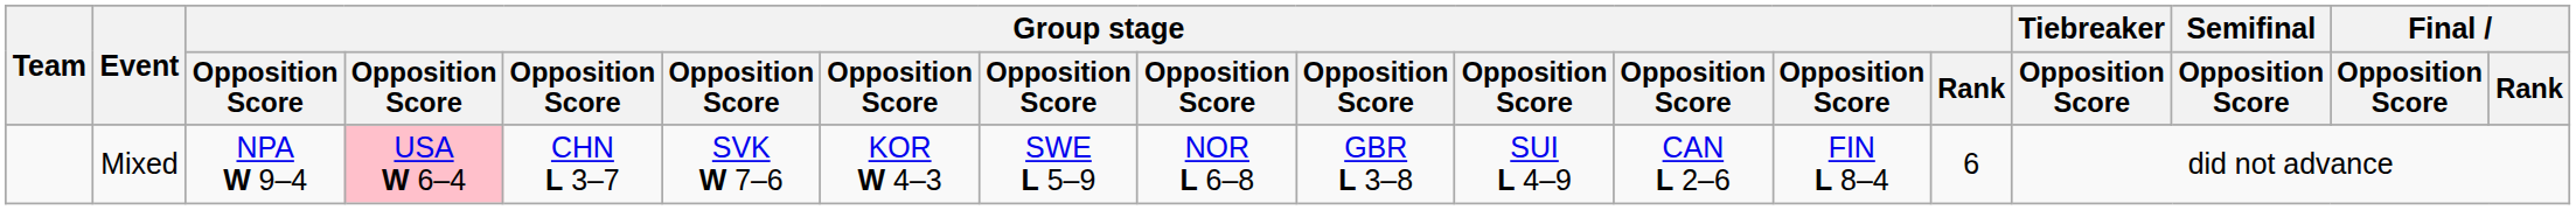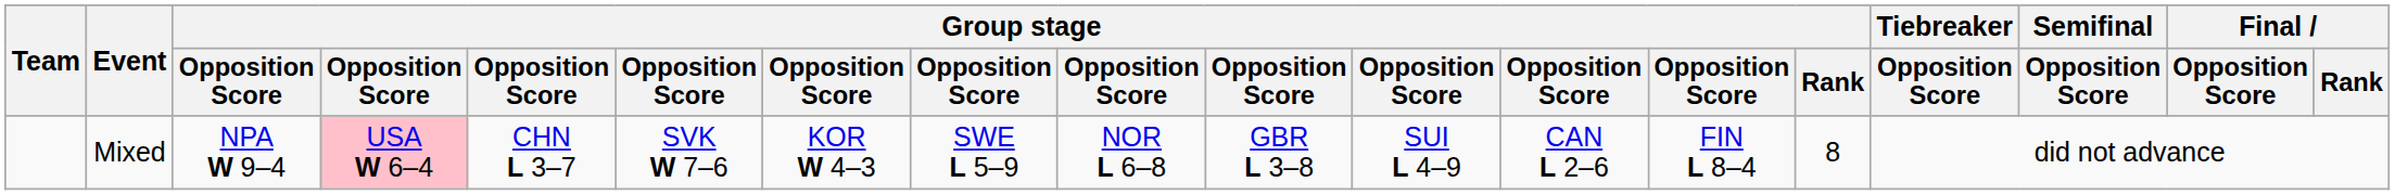 <table class=wikitable style="font-size:90%">
 <tr>
 <th rowspan=2>Team</th>
 <th rowspan=2>Event</th>
 <th colspan=12>Group stage</th>
 <th>Tiebreaker</th>
 <th>Semifinal</th>
 <th colspan=2>Final / </th>
 </tr>
 <tr style="font-size:95%">
 <th>Opposition<br>Score</th>
 <th>Opposition<br>Score</th>
 <th>Opposition<br>Score</th>
 <th>Opposition<br>Score</th>
 <th>Opposition<br>Score</th>
 <th>Opposition<br>Score</th>
 <th>Opposition<br>Score</th>
 <th>Opposition<br>Score</th>
 <th>Opposition<br>Score</th>
 <th>Opposition<br>Score</th>
 <th>Opposition<br>Score</th>
 <th>Rank</th>
 <th>Opposition<br>Score</th>
 <th>Opposition<br>Score</th>
 <th>Opposition<br>Score</th>
 <th>Rank</th>
 </tr>
 <tr align="center">
 <td align="left"></td>
 <td>Mixed</td>
 <td> <a href='#'>NPA</a><br><strong>W</strong> 9–4</td>
 <td style="background: pink;"> <a href='#'>USA</a><br><strong>W</strong> 6–4</td>
 <td> <a href='#'>CHN</a><br><strong>L</strong> 3–7</td>
 <td> <a href='#'>SVK</a><br><strong>W</strong> 7–6</td>
 <td> <a href='#'>KOR</a><br><strong>W</strong> 4–3</td>
 <td> <a href='#'>SWE</a><br><strong>L</strong> 5–9</td>
 <td> <a href='#'>NOR</a><br><strong>L</strong> 6–8</td>
 <td> <a href='#'>GBR</a><br><strong>L</strong> 3–8</td>
 <td> <a href='#'>SUI</a><br><strong>L</strong> 4–9</td>
 <td> <a href='#'>CAN</a><br><strong>L</strong> 2–6</td>
 <td> <a href='#'>FIN</a><br><strong>L</strong> 8–4</td>
-<td>6</td>
+<td>8</td>
 <td colspan=4>did not advance</td>
 </tr>
 </table>
